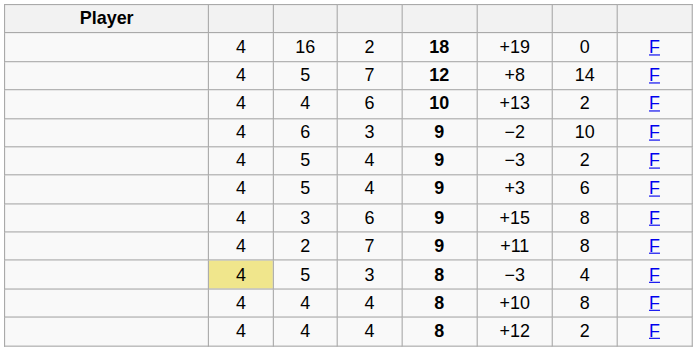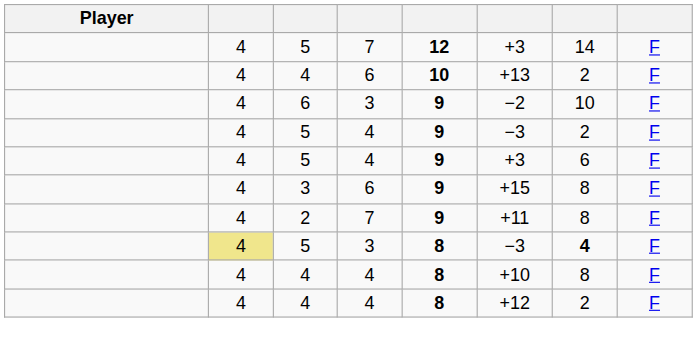 <table class="wikitable sortable" style="text-align:center;">
 <tr>
 <th width="175px">Player</th>
 <th width="50px"></th>
 <th width="50px"></th>
 <th width="50px"></th>
 <th width="60px"></th>
 <th width="60px"></th>
 <th width="50px"></th>
 <th width="60px"></th>
 </tr>
 <tr>
 <td align="left"> </td>
 <td>4</td>
-<td>16</td>
-<td>2</td>
-<td><strong>18</strong></td>
-<td>+19</td>
-<td>0</td>
-<td><a href='#'>F</a></td>
-</tr>
-<tr>
-<td align="left"> </td>
-<td>4</td>
 <td>5</td>
 <td>7</td>
 <td><strong>12</strong></td>
-<td>+8</td>
+<td>+3</td>
 <td>14</td>
 <td><a href='#'>F</a></td>
 </tr>
 <tr>
 <td align="left"> </td>
 <td>4</td>
 <td>4</td>
 <td>6</td>
 <td><strong>10</strong></td>
 <td>+13</td>
 <td>2</td>
 <td><a href='#'>F</a></td>
 </tr>
 <tr>
 <td align="left"> </td>
 <td>4</td>
 <td>6</td>
 <td>3</td>
 <td><strong>9</strong></td>
 <td>−2</td>
 <td>10</td>
 <td><a href='#'>F</a></td>
 </tr>
 <tr>
 <td align="left"> </td>
 <td>4</td>
 <td>5</td>
 <td>4</td>
 <td><strong>9</strong></td>
 <td>−3</td>
 <td>2</td>
 <td><a href='#'>F</a></td>
 </tr>
 <tr>
 <td align="left"> </td>
 <td>4</td>
 <td>5</td>
 <td>4</td>
 <td><strong>9</strong></td>
 <td>+3</td>
 <td>6</td>
 <td><a href='#'>F</a></td>
 </tr>
 <tr>
 <td align="left"> </td>
 <td>4</td>
 <td>3</td>
 <td>6</td>
 <td><strong>9</strong></td>
 <td>+15</td>
 <td>8</td>
 <td><a href='#'>F</a></td>
 </tr>
 <tr>
 <td align="left"> </td>
 <td>4</td>
 <td>2</td>
 <td>7</td>
 <td><strong>9</strong></td>
 <td>+11</td>
 <td>8</td>
 <td><a href='#'>F</a></td>
 </tr>
 <tr>
 <td align="left"> </td>
 <td style="background: khaki;">4</td>
 <td>5</td>
 <td>3</td>
 <td><strong>8</strong></td>
 <td>−3</td>
-<td>4</td>
+<td><strong>4</strong></td>
 <td><a href='#'>F</a></td>
 </tr>
 <tr>
 <td align="left"> </td>
 <td>4</td>
 <td>4</td>
 <td>4</td>
 <td><strong>8</strong></td>
 <td>+10</td>
 <td>8</td>
 <td><a href='#'>F</a></td>
 </tr>
 <tr>
 <td align="left"> </td>
 <td>4</td>
 <td>4</td>
 <td>4</td>
 <td><strong>8</strong></td>
 <td>+12</td>
 <td>2</td>
 <td><a href='#'>F</a></td>
 </tr>
 </table>
